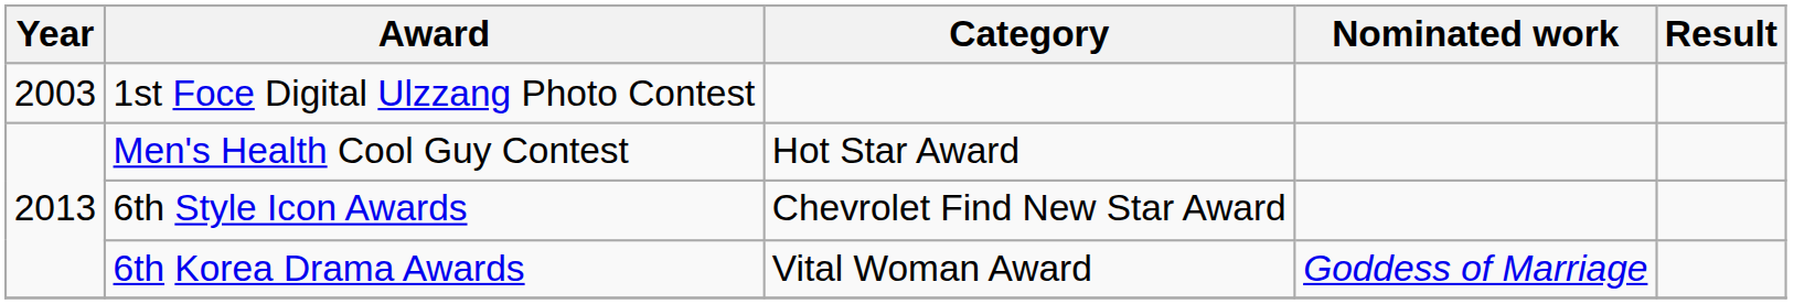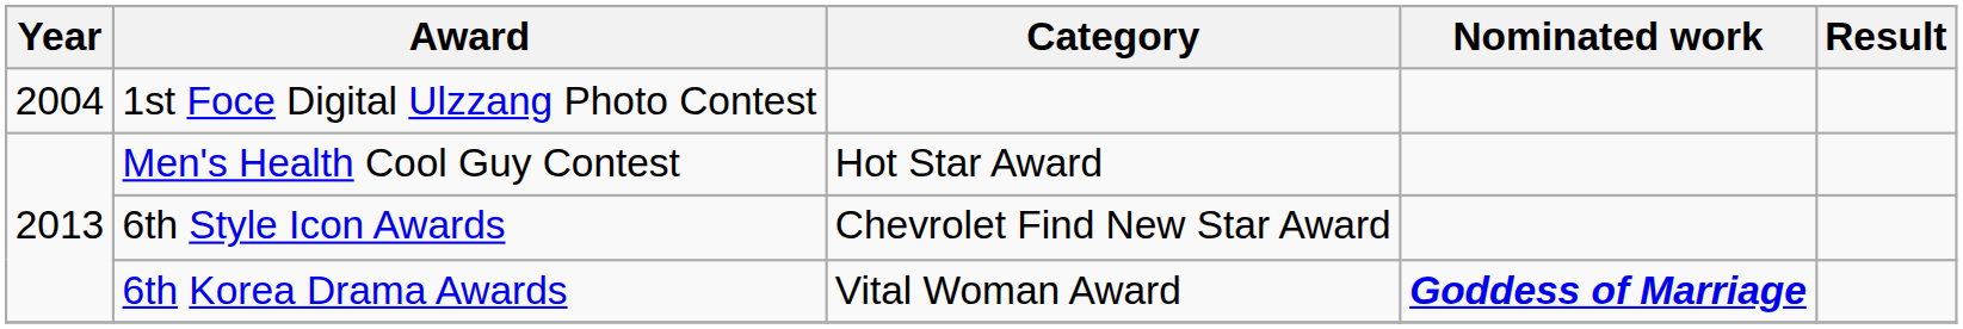 <table class="wikitable">
 <tr>
 <th>Year</th>
 <th>Award</th>
 <th>Category</th>
 <th>Nominated work</th>
 <th>Result</th>
 </tr>
 <tr>
-<td>2003</td>
+<td>2004</td>
 <td>1st <a href='#'>Foce</a> Digital <a href='#'>Ulzzang</a> Photo Contest</td>
 <td></td>
 <td></td>
 <td></td>
 </tr>
 <tr>
 <td rowspan=3>2013</td>
 <td><a href='#'>Men's Health</a> Cool Guy Contest</td>
 <td>Hot Star Award</td>
 <td></td>
 <td></td>
 </tr>
 <tr>
 <td>6th <a href='#'>Style Icon Awards</a></td>
 <td>Chevrolet Find New Star Award</td>
 <td></td>
 <td></td>
 </tr>
 <tr>
 <td><a href='#'>6th</a> <a href='#'>Korea Drama Awards</a></td>
 <td>Vital Woman Award</td>
-<td><em><a href='#'>Goddess of Marriage</a></em></td>
+<td><strong><em><a href='#'>Goddess of Marriage</a></em></strong></td>
 <td></td>
 </tr>
 <tr>
 </tr>
 </table>
